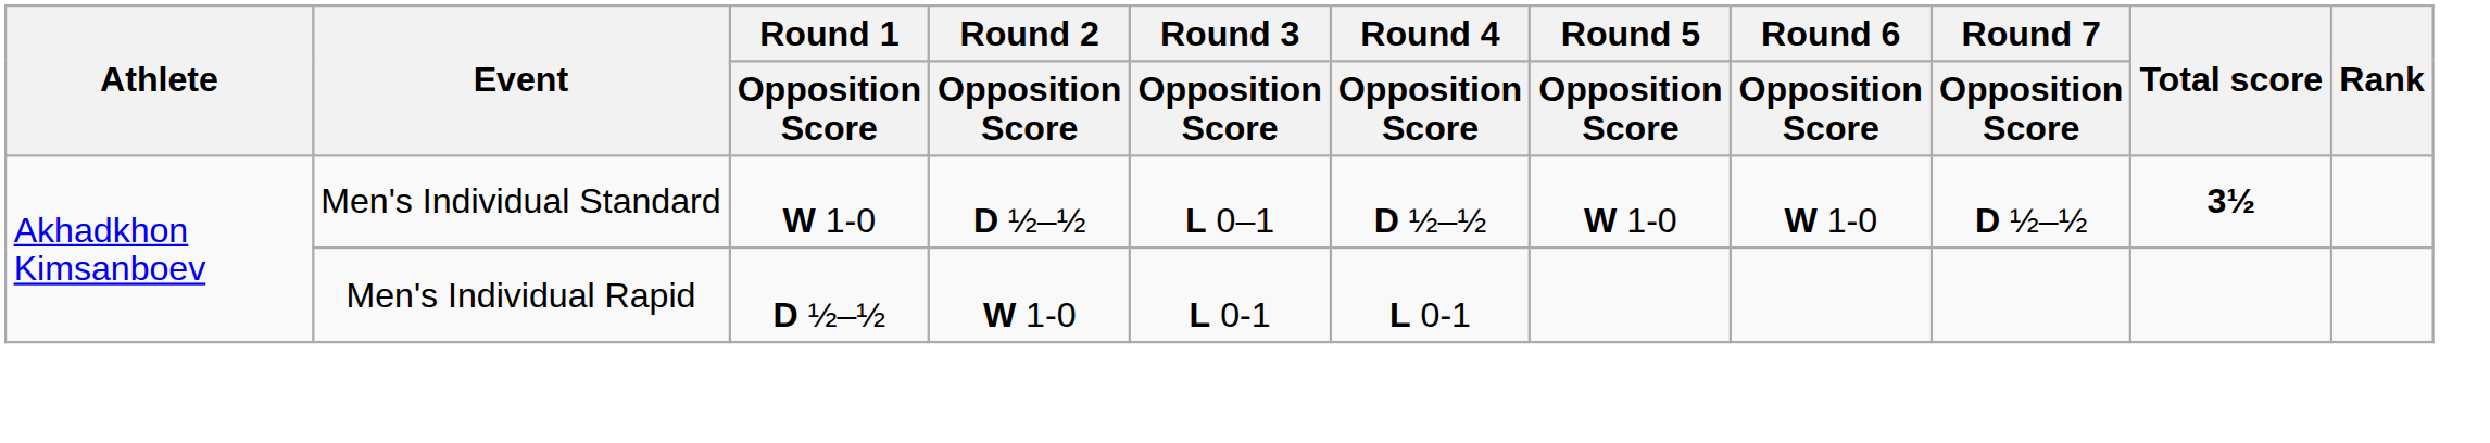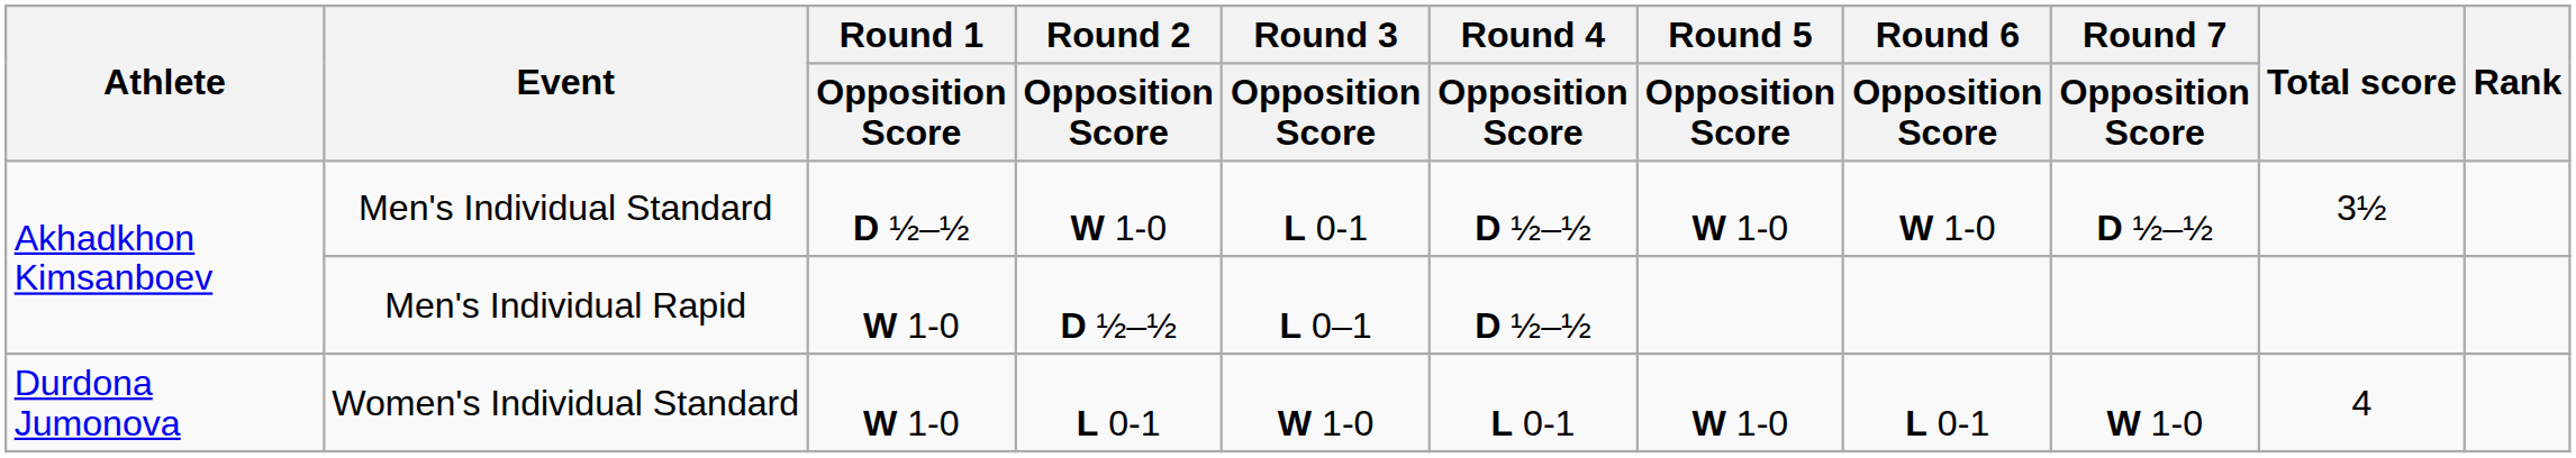 <table class="wikitable" style="text-align:center; font-size:90%">
 <tr>
 <th rowspan=2 width=120>Athlete</th>
 <th rowspan=2>Event</th>
 <th>Round 1</th>
 <th>Round 2</th>
 <th>Round 3</th>
 <th>Round 4</th>
 <th>Round 5</th>
 <th>Round 6</th>
 <th>Round 7</th>
 <th rowspan=2>Total score</th>
 <th rowspan=2>Rank</th>
 </tr>
 <tr>
 <th>Opposition<br>Score</th>
 <th>Opposition<br>Score</th>
 <th>Opposition<br>Score</th>
 <th>Opposition<br>Score</th>
 <th>Opposition<br>Score</th>
 <th>Opposition<br>Score</th>
 <th>Opposition<br>Score</th>
 </tr>
 <tr>
 <td rowspan="2" align="left"><a href='#'>Akhadkhon Kimsanboev</a></td>
 <td>Men's Individual Standard</td>
+<td><br><strong>D</strong> ½–½</td>
+<td><br><strong>W</strong> 1-0</td>
+<td><br><strong>L</strong> 0-1</td>
+<td><br><strong>D</strong> ½–½</td>
+<td><br><strong>W</strong> 1-0</td>
+<td><br><strong>W</strong> 1-0</td>
+<td><br><strong>D</strong> ½–½</td>
+<td>3½</td>
+<td></td>
+</tr>
+<tr>
+<td>Men's Individual Rapid</td>
 <td><br><strong>W</strong> 1-0</td>
 <td><br><strong>D</strong> ½–½</td>
 <td><br><strong>L</strong> 0–1</td>
 <td><br><strong>D</strong> ½–½</td>
-<td><br><strong>W</strong> 1-0</td>
-<td><br><strong>W</strong> 1-0</td>
-<td><br><strong>D</strong> ½–½</td>
-<td><strong>3½</strong></td>
-<td></td>
-</tr>
-<tr>
-<td>Men's Individual Rapid</td>
-<td><br><strong>D</strong> ½–½</td>
-<td><br><strong>W</strong> 1-0</td>
-<td><br><strong>L</strong> 0-1</td>
-<td><br><strong>L</strong> 0-1</td>
 <td></td>
 <td></td>
 <td></td>
 <td></td>
 </tr>
+<tr>
+<td align="left"><a href='#'>Durdona Jumonova</a></td>
+<td>Women's Individual Standard</td>
+<td><br><strong>W</strong> 1-0</td>
+<td><br><strong>L</strong> 0-1</td>
+<td><br><strong>W</strong> 1-0</td>
+<td><br><strong>L</strong> 0-1</td>
+<td><br><strong>W</strong> 1-0</td>
+<td><br><strong>L</strong> 0-1</td>
+<td><br><strong>W</strong> 1-0</td>
+<td>4</td>
+<td></td>
+</tr>
 </table>
